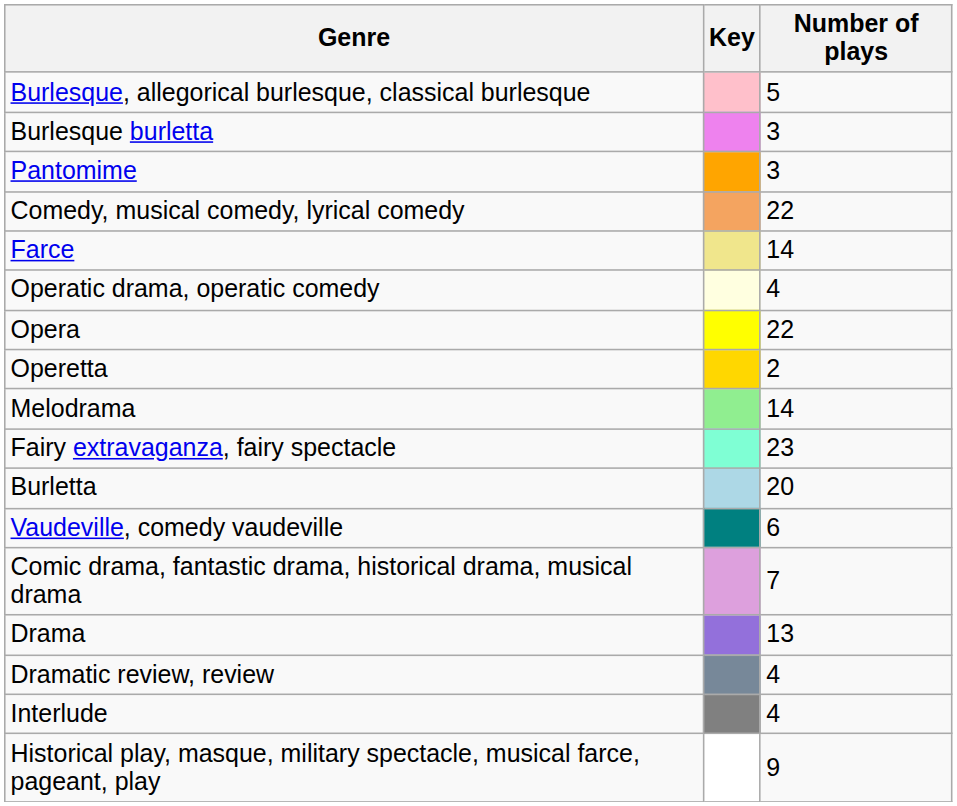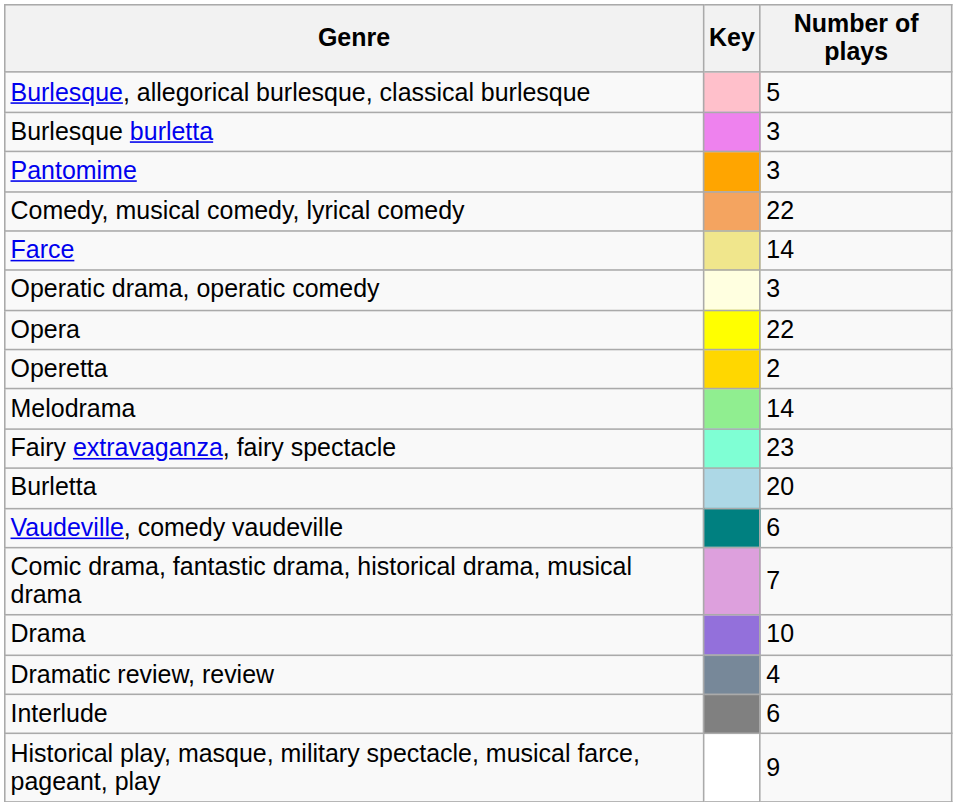 <table class="wikitable">
 <tr>
 <th>Genre</th>
 <th>Key</th>
 <th>Number of plays</th>
 </tr>
 <tr>
 <td><a href='#'>Burlesque</a>, allegorical burlesque, classical burlesque</td>
 <td style="background-color:pink;"></td>
 <td>5</td>
 </tr>
 <tr>
 <td>Burlesque <a href='#'>burletta</a></td>
 <td style="background-color:violet;"></td>
 <td>3</td>
 </tr>
 <tr>
 <td><a href='#'>Pantomime</a></td>
 <td style="background-color:orange;"></td>
 <td>3</td>
 </tr>
 <tr>
 <td>Comedy, musical comedy, lyrical comedy</td>
 <td style="background-color:sandybrown;"></td>
 <td>22</td>
 </tr>
 <tr>
 <td><a href='#'>Farce</a></td>
 <td style="background-color:khaki;"></td>
 <td>14</td>
 </tr>
 <tr>
 <td>Operatic drama, operatic comedy</td>
 <td style="background-color:lightyellow;"></td>
-<td>4</td>
+<td>3</td>
 </tr>
 <tr>
 <td>Opera</td>
 <td style="background-color:yellow;"></td>
 <td>22</td>
 </tr>
 <tr>
 <td>Operetta</td>
 <td style="background-color:gold;"></td>
 <td>2</td>
 </tr>
 <tr>
 <td>Melodrama</td>
 <td style="background-color:lightgreen;"></td>
 <td>14</td>
 </tr>
 <tr>
 <td>Fairy <a href='#'>extravaganza</a>, fairy spectacle</td>
 <td style="background-color:aquamarine;"></td>
 <td>23</td>
 </tr>
 <tr>
 <td>Burletta</td>
 <td style="background-color:lightblue;"></td>
 <td>20</td>
 </tr>
 <tr>
 <td><a href='#'>Vaudeville</a>, comedy vaudeville</td>
 <td style="background-color:teal;"></td>
 <td>6</td>
 </tr>
 <tr>
 <td>Comic drama, fantastic drama, historical drama, musical drama</td>
 <td style="background-color:plum;"></td>
 <td>7</td>
 </tr>
 <tr>
 <td>Drama</td>
 <td style="background-color:mediumpurple;"></td>
-<td>13</td>
+<td>10</td>
 </tr>
 <tr>
 <td>Dramatic review, review</td>
 <td style="background-color:lightslategrey;"></td>
 <td>4</td>
 </tr>
 <tr>
 <td>Interlude</td>
 <td style="background-color:grey;"></td>
-<td>4</td>
+<td>6</td>
 </tr>
 <tr>
 <td>Historical play, masque, military spectacle, musical farce, pageant, play</td>
 <td style="background-color:white;"></td>
 <td>9</td>
 </tr>
 </table>
